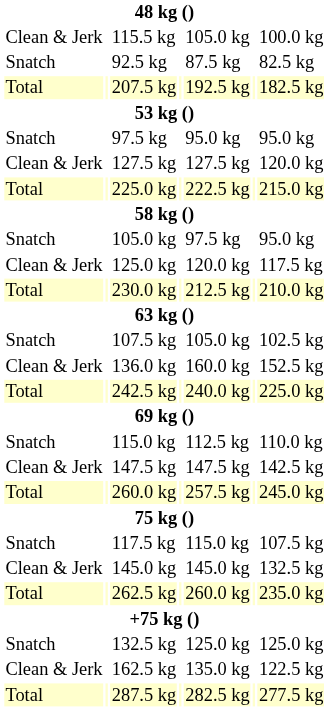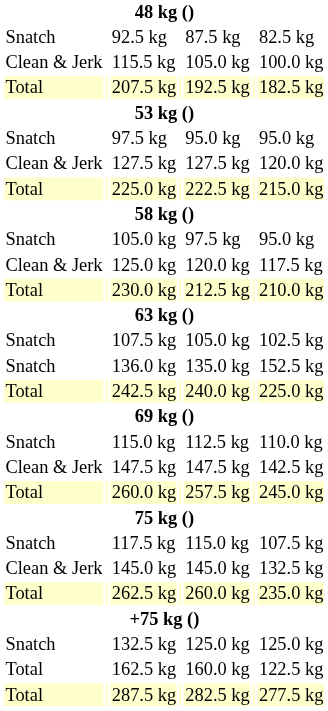 <table>
 <tr>
 <th colspan=7>48 kg ()</th>
+</tr>
+<tr>
+<td>Snatch</td>
+<td></td>
+<td>92.5 kg<br></td>
+<td></td>
+<td>87.5 kg</td>
+<td></td>
+<td>82.5 kg</td>
 </tr>
 <tr>
 <td>Clean & Jerk</td>
 <td></td>
 <td>115.5 kg<br></td>
 <td></td>
 <td>105.0 kg</td>
 <td></td>
 <td>100.0 kg</td>
-</tr>
-<tr>
-<td>Snatch</td>
-<td></td>
-<td>92.5 kg<br></td>
-<td></td>
-<td>87.5 kg</td>
-<td></td>
-<td>82.5 kg</td>
 </tr>
 <tr bgcolor=ffffcc>
 <td>Total</td>
 <td></td>
 <td>207.5 kg<br></td>
 <td></td>
 <td>192.5 kg</td>
 <td></td>
 <td>182.5 kg</td>
 </tr>
 <tr>
 <th colspan=7>53 kg ()</th>
 </tr>
 <tr>
 <td>Snatch</td>
 <td></td>
 <td>97.5 kg</td>
 <td></td>
 <td>95.0 kg</td>
 <td></td>
 <td>95.0 kg</td>
 </tr>
 <tr>
 <td>Clean & Jerk</td>
 <td></td>
 <td>127.5 kg<br></td>
 <td></td>
 <td>127.5 kg</td>
 <td></td>
 <td>120.0 kg</td>
 </tr>
 <tr bgcolor=ffffcc>
 <td>Total</td>
 <td></td>
 <td>225.0 kg</td>
 <td></td>
 <td>222.5 kg</td>
 <td></td>
 <td>215.0 kg</td>
 </tr>
 <tr>
 <th colspan=7>58 kg ()</th>
 </tr>
 <tr>
 <td>Snatch</td>
 <td></td>
 <td>105.0 kg</td>
 <td></td>
 <td>97.5 kg</td>
 <td></td>
 <td>95.0 kg</td>
 </tr>
 <tr>
 <td>Clean & Jerk</td>
 <td></td>
 <td>125.0 kg</td>
 <td></td>
 <td>120.0 kg</td>
 <td></td>
 <td>117.5 kg</td>
 </tr>
 <tr bgcolor=ffffcc>
 <td>Total</td>
 <td></td>
 <td>230.0 kg</td>
 <td></td>
 <td>212.5 kg</td>
 <td></td>
 <td>210.0 kg</td>
 </tr>
 <tr>
 <th colspan=7>63 kg ()</th>
 </tr>
 <tr>
 <td>Snatch</td>
 <td></td>
 <td>107.5 kg</td>
 <td></td>
 <td>105.0 kg</td>
 <td></td>
 <td>102.5 kg</td>
 </tr>
 <tr>
-<td>Clean & Jerk</td>
+<td>Snatch</td>
 <td></td>
 <td>136.0 kg<br></td>
 <td></td>
-<td>160.0 kg</td>
+<td>135.0 kg</td>
 <td></td>
 <td>152.5 kg</td>
 </tr>
 <tr bgcolor=ffffcc>
 <td>Total</td>
 <td></td>
 <td>242.5 kg</td>
 <td></td>
 <td>240.0 kg</td>
 <td></td>
 <td>225.0 kg</td>
 </tr>
 <tr>
 <th colspan=7>69 kg ()</th>
 </tr>
 <tr>
 <td>Snatch</td>
 <td></td>
 <td>115.0 kg</td>
 <td></td>
 <td>112.5 kg</td>
 <td></td>
 <td>110.0 kg</td>
 </tr>
 <tr>
 <td>Clean & Jerk</td>
 <td></td>
 <td>147.5 kg</td>
 <td></td>
 <td>147.5 kg</td>
 <td></td>
 <td>142.5 kg</td>
 </tr>
 <tr bgcolor=ffffcc>
 <td>Total</td>
 <td></td>
 <td>260.0 kg</td>
 <td></td>
 <td>257.5 kg</td>
 <td></td>
 <td>245.0 kg</td>
 </tr>
 <tr>
 <th colspan=7>75 kg ()</th>
 </tr>
 <tr>
 <td>Snatch</td>
 <td></td>
 <td>117.5 kg</td>
 <td></td>
 <td>115.0 kg</td>
 <td></td>
 <td>107.5 kg</td>
 </tr>
 <tr>
 <td>Clean & Jerk</td>
 <td></td>
 <td>145.0 kg</td>
 <td></td>
 <td>145.0 kg</td>
 <td></td>
 <td>132.5 kg</td>
 </tr>
 <tr bgcolor=ffffcc>
 <td>Total</td>
 <td></td>
 <td>262.5 kg</td>
 <td></td>
 <td>260.0 kg</td>
 <td></td>
 <td>235.0 kg</td>
 </tr>
 <tr>
 <th colspan=7>+75 kg ()</th>
 </tr>
 <tr>
 <td>Snatch</td>
 <td></td>
 <td>132.5 kg</td>
 <td></td>
 <td>125.0 kg</td>
 <td></td>
 <td>125.0 kg</td>
 </tr>
 <tr>
-<td>Clean & Jerk</td>
+<td>Total</td>
 <td></td>
 <td>162.5 kg</td>
 <td></td>
-<td>135.0 kg</td>
+<td>160.0 kg</td>
 <td></td>
 <td>122.5 kg</td>
 </tr>
 <tr bgcolor=ffffcc>
 <td>Total</td>
 <td></td>
 <td>287.5 kg</td>
 <td></td>
 <td>282.5 kg</td>
 <td></td>
 <td>277.5 kg</td>
 </tr>
 </table>
